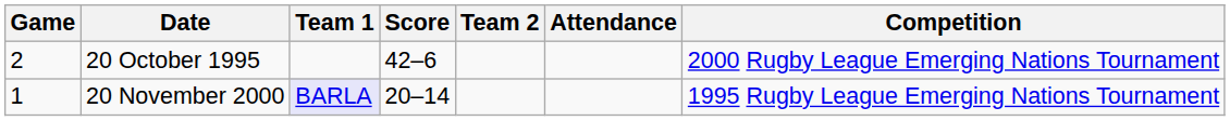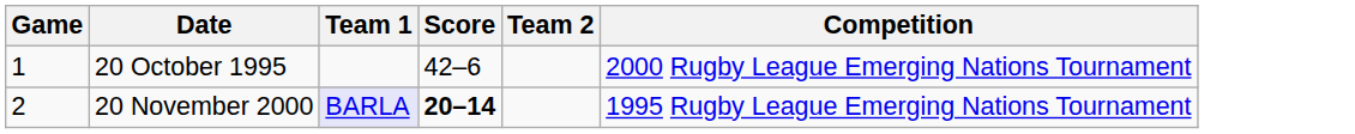 <table class="wikitable">
 <tr>
 <th>Game</th>
 <th>Date</th>
 <th>Team 1</th>
 <th>Score</th>
 <th>Team 2</th>
-<th>Attendance</th>
 <th>Competition</th>
 </tr>
 <tr>
-<td>2</td>
+<td>1</td>
 <td>20 October 1995</td>
 <td></td>
 <td>42–6</td>
 <td></td>
-<td></td>
 <td><a href='#'>2000</a> <a href='#'>Rugby League Emerging Nations Tournament</a></td>
 </tr>
 <tr>
-<td>1</td>
+<td>2</td>
 <td>20 November 2000</td>
 <td style="background: lavender;"> <a href='#'>BARLA</a></td>
-<td>20–14</td>
-<td></td>
+<td><strong>20–14</strong></td>
 <td></td>
 <td><a href='#'>1995</a> <a href='#'>Rugby League Emerging Nations Tournament</a></td>
 </tr>
 </table>
